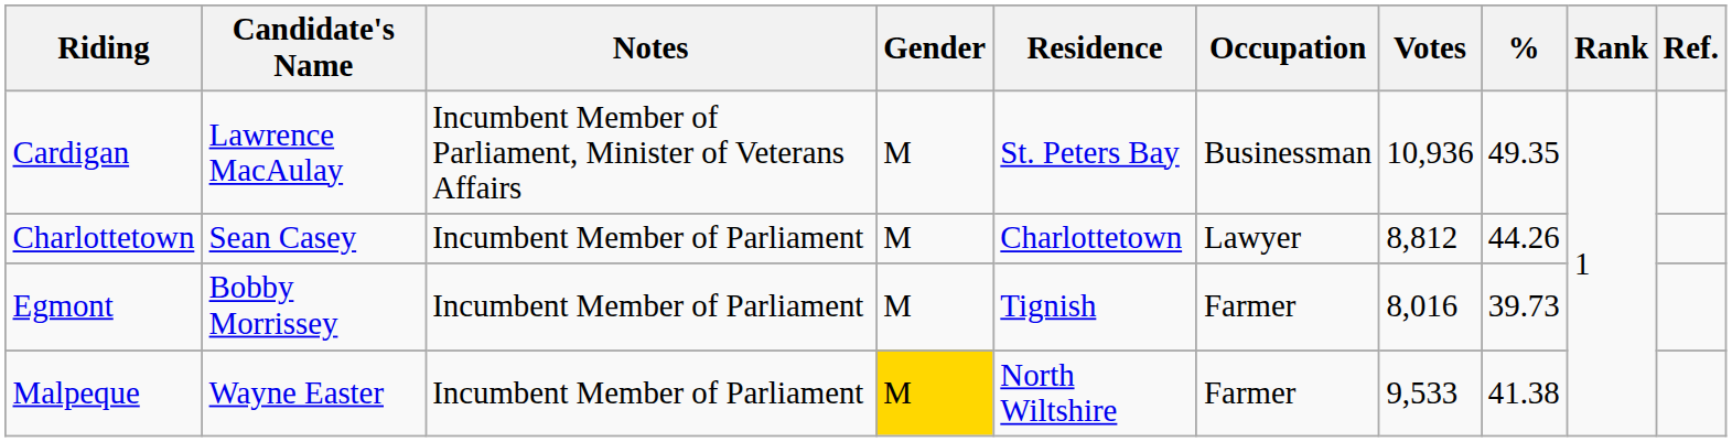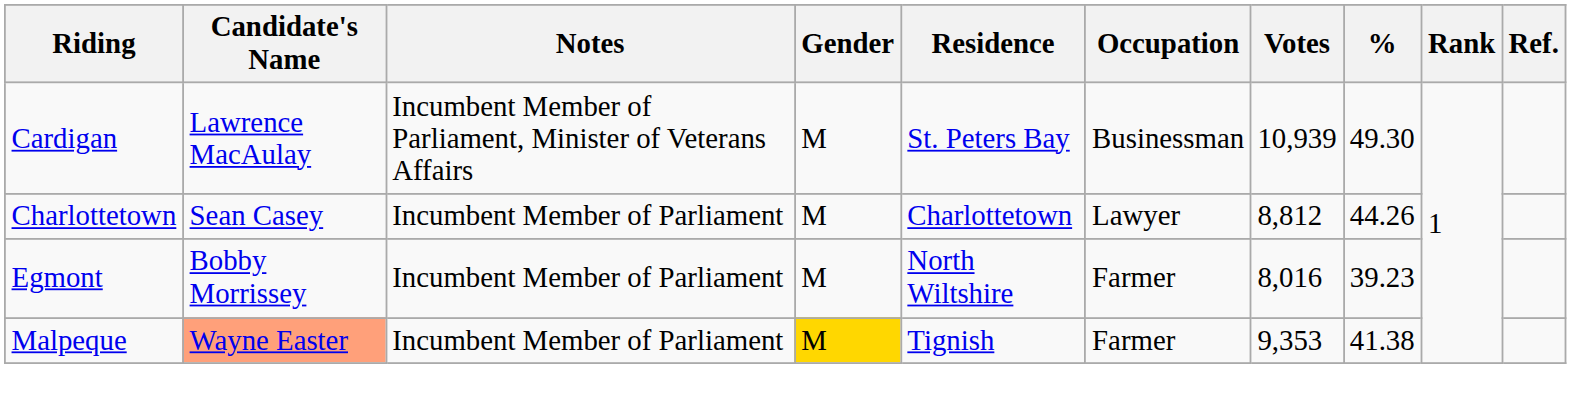 <table class="wikitable sortable">
 <tr>
 <th>Riding</th>
 <th>Candidate's Name</th>
 <th>Notes</th>
 <th>Gender</th>
 <th>Residence</th>
 <th>Occupation</th>
 <th>Votes</th>
 <th>%</th>
 <th>Rank</th>
 <th>Ref.</th>
 </tr>
 <tr>
 <td><a href='#'>Cardigan</a></td>
 <td><a href='#'>Lawrence MacAulay</a></td>
 <td>Incumbent Member of Parliament, Minister of Veterans Affairs</td>
 <td>M</td>
 <td><a href='#'>St. Peters Bay</a></td>
 <td>Businessman</td>
-<td>10,936</td>
-<td>49.35</td>
+<td>10,939</td>
+<td>49.30</td>
 <td rowspan="4">1</td>
 <td></td>
 </tr>
 <tr>
 <td><a href='#'>Charlottetown</a></td>
 <td><a href='#'>Sean Casey</a></td>
 <td>Incumbent Member of Parliament</td>
 <td>M</td>
 <td><a href='#'>Charlottetown</a></td>
 <td>Lawyer</td>
 <td>8,812</td>
 <td>44.26</td>
 <td></td>
 </tr>
 <tr>
 <td><a href='#'>Egmont</a></td>
 <td><a href='#'>Bobby Morrissey</a></td>
 <td>Incumbent Member of Parliament</td>
 <td>M</td>
-<td><a href='#'>Tignish</a></td>
+<td><a href='#'>North Wiltshire</a></td>
 <td>Farmer</td>
 <td>8,016</td>
-<td>39.73</td>
+<td>39.23</td>
 <td></td>
 </tr>
 <tr>
 <td><a href='#'>Malpeque</a></td>
-<td><a href='#'>Wayne Easter</a></td>
+<td style="background: lightsalmon;"><a href='#'>Wayne Easter</a></td>
 <td>Incumbent Member of Parliament</td>
 <td style="background: gold;">M</td>
-<td><a href='#'>North Wiltshire</a></td>
+<td><a href='#'>Tignish</a></td>
 <td>Farmer</td>
-<td>9,533</td>
+<td>9,353</td>
 <td>41.38</td>
 <td></td>
 </tr>
 </table>
